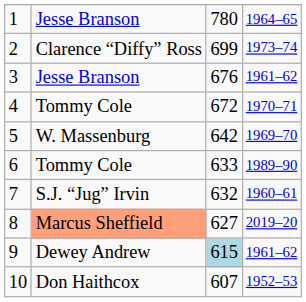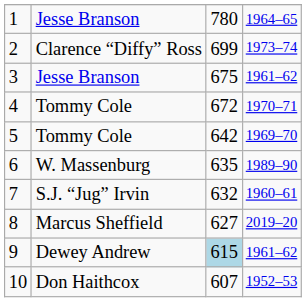 <table class="wikitable">
 <tr>
 </tr>
 <tr>
 <td>1</td>
 <td><a href='#'>Jesse Branson</a></td>
 <td>780</td>
 <td style="font-size:80%;"><a href='#'>1964–65</a></td>
 </tr>
 <tr>
 <td>2</td>
 <td>Clarence “Diffy” Ross</td>
 <td>699</td>
 <td style="font-size:80%;"><a href='#'>1973–74</a></td>
 </tr>
 <tr>
 <td>3</td>
 <td><a href='#'>Jesse Branson</a></td>
-<td>676</td>
+<td>675</td>
 <td style="font-size:80%;"><a href='#'>1961–62</a></td>
 </tr>
 <tr>
 <td>4</td>
 <td>Tommy Cole</td>
 <td>672</td>
 <td style="font-size:80%;"><a href='#'>1970–71</a></td>
 </tr>
 <tr>
 <td>5</td>
-<td>W. Massenburg</td>
+<td>Tommy Cole</td>
 <td>642</td>
 <td style="font-size:80%;"><a href='#'>1969–70</a></td>
 </tr>
 <tr>
 <td>6</td>
-<td>Tommy Cole</td>
-<td>633</td>
+<td>W. Massenburg</td>
+<td>635</td>
 <td style="font-size:80%;"><a href='#'>1989–90</a></td>
 </tr>
 <tr>
 <td>7</td>
 <td>S.J. “Jug” Irvin</td>
 <td>632</td>
 <td style="font-size:80%;"><a href='#'>1960–61</a></td>
 </tr>
 <tr>
 <td>8</td>
-<td style="background: lightsalmon;">Marcus Sheffield</td>
+<td>Marcus Sheffield</td>
 <td>627</td>
 <td style="font-size:80%;"><a href='#'>2019–20</a></td>
 </tr>
 <tr>
 <td>9</td>
 <td>Dewey Andrew</td>
 <td style="background: lightblue;">615</td>
 <td style="font-size:80%;"><a href='#'>1961–62</a></td>
 </tr>
 <tr>
 <td>10</td>
 <td>Don Haithcox</td>
 <td>607</td>
 <td style="font-size:80%;"><a href='#'>1952–53</a></td>
 </tr>
 </table>
